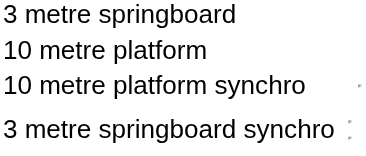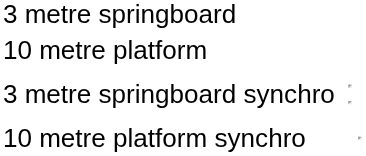 <table>
 <tr>
 <td>3 metre springboard</td>
 <td></td>
 <td></td>
 <td></td>
 </tr>
 <tr>
 <td>10 metre platform</td>
 <td></td>
 <td></td>
 <td></td>
 </tr>
 <tr>
+<td>3 metre springboard synchro</td>
+<td></td>
+<td><hr><hr></td>
+<td></td>
+</tr>
+<tr>
 <td>10 metre platform synchro</td>
 <td></td>
 <td></td>
 <td><hr></td>
 </tr>
-<tr>
-<td>3 metre springboard synchro</td>
-<td></td>
-<td><hr><hr></td>
-<td></td>
-</tr>
 </table>
